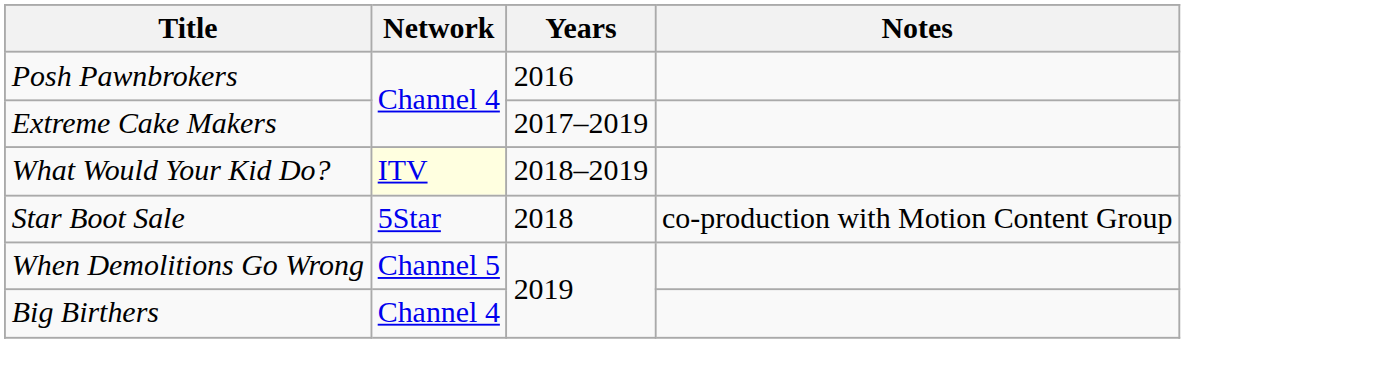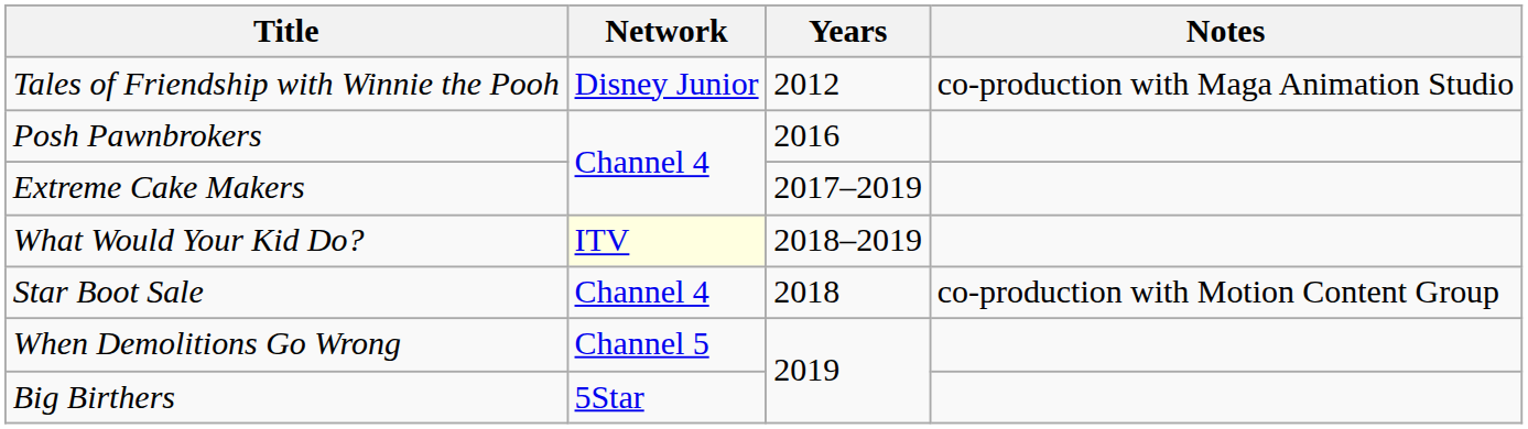 <table class="wikitable sortable">
 <tr>
 <th>Title</th>
 <th>Network</th>
 <th>Years</th>
 <th>Notes</th>
+</tr>
+<tr>
+<td><em>Tales of Friendship with Winnie the Pooh</em></td>
+<td><a href='#'>Disney Junior</a></td>
+<td>2012</td>
+<td>co-production with Maga Animation Studio</td>
 </tr>
 <tr>
 <td><em>Posh Pawnbrokers</em></td>
 <td rowspan="2"><a href='#'>Channel 4</a></td>
 <td>2016</td>
 <td></td>
 </tr>
 <tr>
 <td><em>Extreme Cake Makers</em></td>
 <td>2017–2019</td>
 <td></td>
 </tr>
 <tr>
 <td><em>What Would Your Kid Do?</em></td>
 <td style="background: lightyellow;"><a href='#'>ITV</a></td>
 <td>2018–2019</td>
 <td></td>
 </tr>
 <tr>
 <td><em>Star Boot Sale</em></td>
-<td><a href='#'>5Star</a></td>
+<td><a href='#'>Channel 4</a></td>
 <td>2018</td>
 <td>co-production with Motion Content Group</td>
 </tr>
 <tr>
 <td><em>When Demolitions Go Wrong</em></td>
 <td><a href='#'>Channel 5</a></td>
 <td rowspan="2">2019</td>
 <td></td>
 </tr>
 <tr>
 <td><em>Big Birthers</em></td>
-<td><a href='#'>Channel 4</a></td>
+<td><a href='#'>5Star</a></td>
 <td></td>
 </tr>
 </table>
